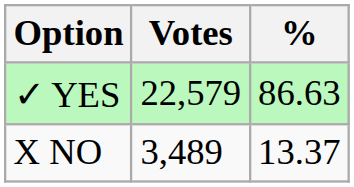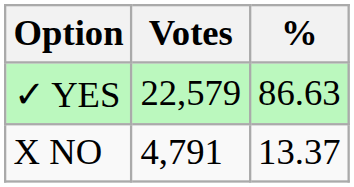 <table class="wikitable">
 <tr>
 <th>Option</th>
 <th>Votes</th>
 <th>%</th>
 </tr>
 <tr>
 <td style=background:#bbf8be>✓ YES</td>
 <td style=background:#bbf8be>22,579</td>
 <td style=background:#bbf8be>86.63</td>
 </tr>
 <tr>
 <td>X NO</td>
-<td>3,489</td>
+<td>4,791</td>
 <td>13.37</td>
 </tr>
 </table>
